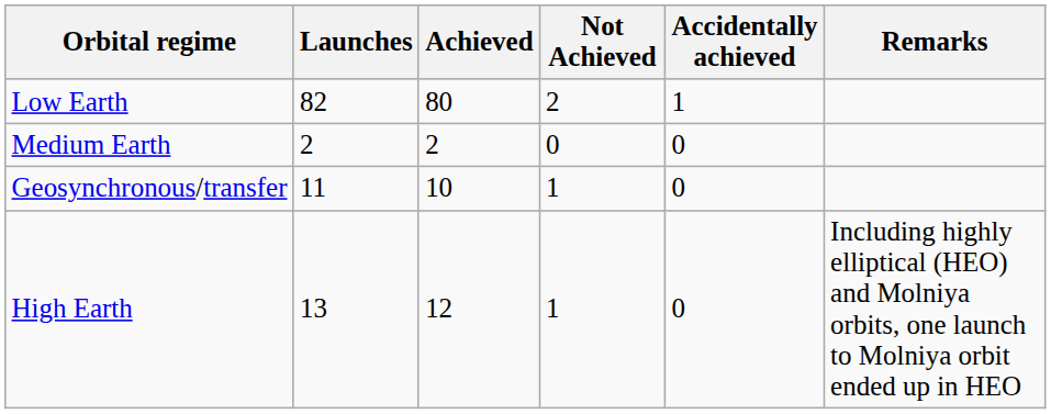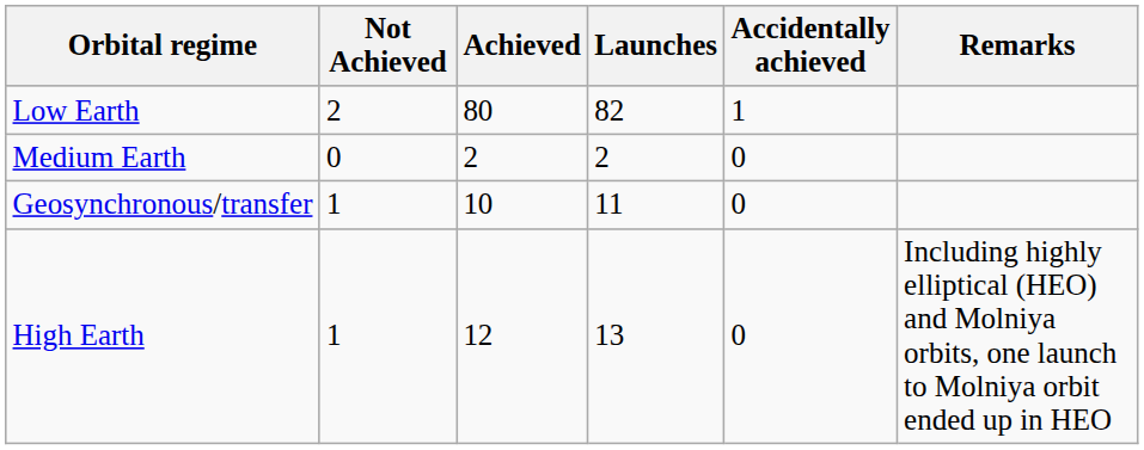 <table class="wikitable sortable">
 <tr>
 <th>Orbital regime</th>
+<th>Not Achieved</th>
+<th>Achieved</th>
 <th>Launches</th>
-<th>Achieved</th>
-<th>Not Achieved</th>
 <th>Accidentally<br>achieved</th>
 <th>Remarks</th>
 </tr>
 <tr>
 <td><a href='#'>Low Earth</a></td>
+<td>2</td>
+<td>80</td>
 <td>82</td>
-<td>80</td>
-<td>2</td>
 <td>1</td>
 <td></td>
 </tr>
 <tr>
 <td><a href='#'>Medium Earth</a></td>
+<td>0</td>
 <td>2</td>
 <td>2</td>
-<td>0</td>
 <td>0</td>
 <td></td>
 </tr>
 <tr>
 <td><a href='#'>Geosynchronous</a>/<a href='#'>transfer</a></td>
+<td>1</td>
+<td>10</td>
 <td>11</td>
-<td>10</td>
-<td>1</td>
 <td>0</td>
 <td></td>
 </tr>
 <tr>
 <td><a href='#'>High Earth</a></td>
+<td>1</td>
+<td>12</td>
 <td>13</td>
-<td>12</td>
-<td>1</td>
 <td>0</td>
 <td>Including highly elliptical (HEO) and Molniya orbits, one launch to Molniya orbit ended up in HEO</td>
 </tr>
 </table>
